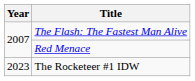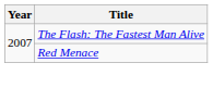 <table class="wikitable sortable">
 <tr>
 <th>Year</th>
 <th>Title</th>
 </tr>
 <tr>
 <td rowspan=2>2007</td>
 <td><em><a href='#'>The Flash: The Fastest Man Alive</a></em></td>
 </tr>
 <tr>
 <td><em><a href='#'>Red Menace</a></em></td>
 </tr>
-<tr>
-<td>2023</td>
-<td>The Rocketeer #1 IDW </td>
-</tr>
 </table>
